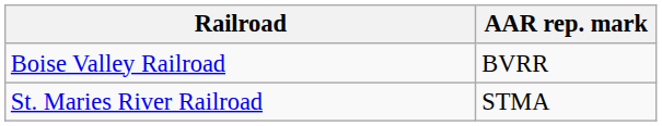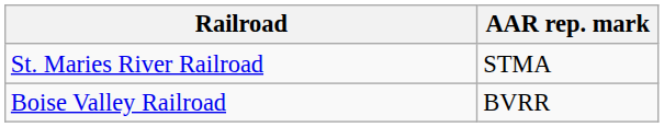 <table class="wikitable" border="1">
 <tr>
 <th width="300px">Railroad</th>
 <th width="110px">AAR rep. mark</th>
 </tr>
 <tr>
+<td width="300px"><a href='#'>St. Maries River Railroad</a></td>
+<td width="110px">STMA</td>
+</tr>
+<tr>
 <td width="300px"><a href='#'>Boise Valley Railroad</a></td>
 <td width="110px">BVRR</td>
 </tr>
-<tr>
-<td width="300px"><a href='#'>St. Maries River Railroad</a></td>
-<td width="110px">STMA</td>
-</tr>
 </table>
